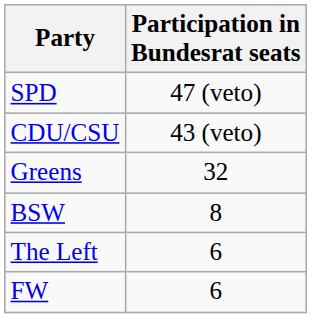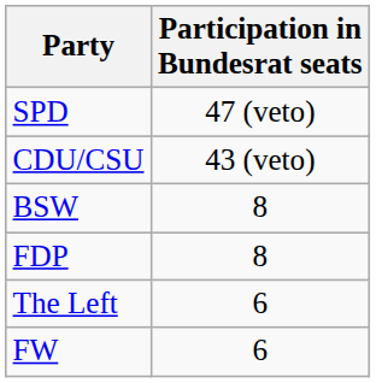 <table class="wikitable floatright">
 <tr>
 <th>Party</th>
 <th>Participation in<br>Bundesrat seats</th>
 </tr>
 <tr>
 <td><a href='#'>SPD</a></td>
 <td align=center>47 (veto)</td>
 </tr>
 <tr>
 <td><a href='#'>CDU/CSU</a></td>
 <td align=center>43 (veto)</td>
 </tr>
 <tr>
-<td><a href='#'>Greens</a></td>
-<td align=center>32</td>
+<td><a href='#'>BSW</a></td>
+<td align=center>8</td>
 </tr>
 <tr>
-<td><a href='#'>BSW</a></td>
+<td><a href='#'>FDP</a></td>
 <td align=center>8</td>
 </tr>
 <tr>
 <td><a href='#'>The Left</a></td>
 <td align=center>6</td>
 </tr>
 <tr>
 <td><a href='#'>FW</a></td>
 <td align=center>6</td>
 </tr>
 </table>
